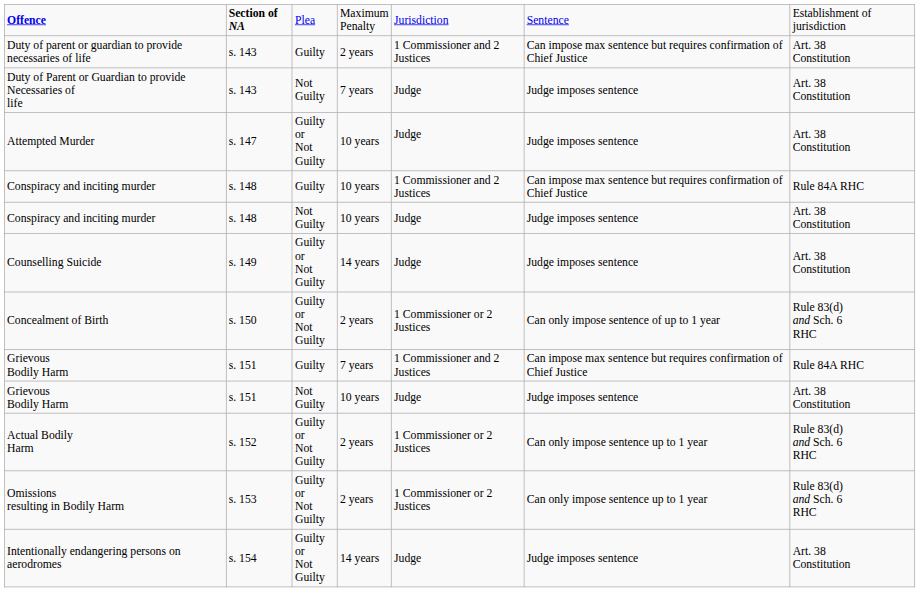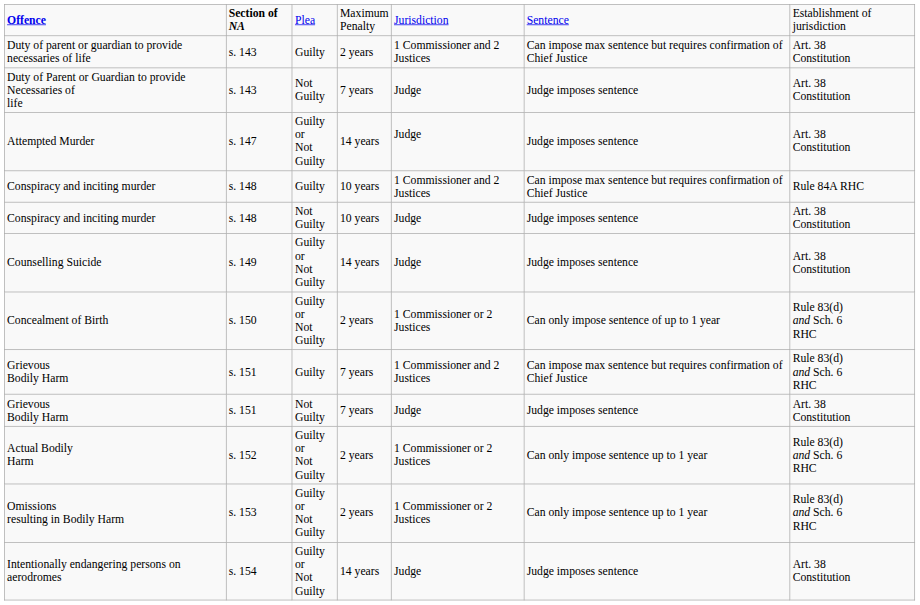 <table class="wikitable sortable mw-collapsible mw-collapsed">
 <tr>
 <td><strong><a href='#'>Offence</a></strong></td>
 <td><strong>Section of <em>NA<strong><em></td>
 <td></strong><a href='#'>Plea</a><strong></td>
 <td></strong>Maximum<strong><br></strong>Penalty<strong></td>
 <td></strong><a href='#'>Jurisdiction</a><strong></td>
 <td></strong><a href='#'>Sentence</a><strong></td>
 <td></strong>Establishment of jurisdiction<strong></td>
 </tr>
 <tr>
 <td>Duty of parent or guardian to provide necessaries of life</td>
 <td></em>s. 143<em></td>
 <td>Guilty</td>
 <td>2 years</td>
 <td>1 Commissioner and 2 Justices</td>
 <td>Can impose max sentence but requires confirmation of Chief Justice</td>
 <td></em>Art. 38<em><br></em>Constitution<em></td>
 </tr>
 <tr>
 <td>Duty of Parent or Guardian to provide Necessaries of<br>life</td>
 <td></em>s. 143<em></td>
 <td>Not<br>Guilty</td>
 <td>7 years</td>
 <td>Judge</td>
 <td>Judge imposes sentence</td>
 <td></em>Art. 38<em><br></em>Constitution<em></td>
 </tr>
 <tr>
 <td>Attempted Murder</td>
 <td></em>s. 147<em></td>
 <td>Guilty or<br>Not<br>Guilty</td>
-<td>10 years</td>
+<td>14 years</td>
 <td>Judge<br><br></td>
 <td>Judge imposes sentence</td>
 <td></em>Art. 38<em><br></em>Constitution<em></td>
 </tr>
 <tr>
 <td>Conspiracy and inciting murder</td>
 <td></em>s. 148<em></td>
 <td>Guilty</td>
 <td>10 years</td>
 <td>1 Commissioner and 2 Justices</td>
 <td>Can impose max sentence but requires confirmation of Chief Justice</td>
 <td></em>Rule 84A RHC<em></td>
 </tr>
 <tr>
 <td>Conspiracy and inciting murder</td>
 <td></em>s. 148<em></td>
 <td>Not<br>Guilty</td>
 <td>10 years</td>
 <td>Judge</td>
 <td>Judge imposes sentence</td>
 <td></em>Art. 38<em><br></em>Constitution<em></td>
 </tr>
 <tr>
 <td>Counselling Suicide</td>
 <td></em>s. 149<em></td>
 <td>Guilty or<br>Not<br>Guilty</td>
 <td>14 years</td>
 <td>Judge</td>
 <td>Judge imposes sentence</td>
 <td></em>Art. 38<em><br></em>Constitution<em></td>
 </tr>
 <tr>
 <td>Concealment of Birth</td>
 <td></em>s. 150<em></td>
 <td>Guilty or<br>Not<br>Guilty</td>
 <td>2 years</td>
 <td>1 Commissioner or 2 Justices</td>
 <td>Can only impose sentence of up to 1 year</td>
 <td></em>Rule 83(d)<em><br>and </em>Sch. 6<em><br></em>RHC<em></td>
 </tr>
 <tr>
 <td>Grievous<br>Bodily Harm</td>
 <td></em>s. 151<em></td>
 <td>Guilty</td>
 <td>7 years</td>
 <td>1 Commissioner and 2 Justices</td>
 <td>Can impose max sentence but requires confirmation of Chief Justice</td>
-<td></em>Rule 84A RHC<em></td>
+<td></em>Rule 83(d)<em><br>and </em>Sch. 6<em><br></em>RHC<em></td>
 </tr>
 <tr>
 <td>Grievous<br>Bodily Harm</td>
 <td></em>s. 151 <em></td>
 <td>Not<br>Guilty</td>
-<td>10 years</td>
+<td>7 years</td>
 <td>Judge</td>
 <td>Judge imposes sentence</td>
 <td></em>Art. 38<em><br></em>Constitution<em></td>
 </tr>
 <tr>
 <td>Actual Bodily<br>Harm</td>
 <td></em>s. 152<em></td>
 <td>Guilty or<br>Not<br>Guilty</td>
 <td>2 years</td>
 <td>1 Commissioner or 2 Justices</td>
 <td>Can only impose sentence up to 1 year</td>
 <td></em>Rule 83(d)<em><br>and </em>Sch. 6<em><br></em>RHC<em></td>
 </tr>
 <tr>
 <td>Omissions<br>resulting in Bodily Harm</td>
 <td></em>s. 153<em></td>
 <td>Guilty or<br>Not<br>Guilty</td>
 <td>2 years</td>
 <td>1 Commissioner or 2 Justices</td>
 <td>Can only impose sentence up to 1 year</td>
 <td></em>Rule 83(d)<em><br>and </em>Sch. 6<em><br></em>RHC<em></td>
 </tr>
 <tr>
 <td>Intentionally endangering persons on aerodromes</td>
 <td></em>s. 154<em></td>
 <td>Guilty or<br>Not<br>Guilty</td>
 <td>14 years</td>
 <td>Judge</td>
 <td>Judge imposes sentence</td>
 <td></em>Art. 38<em><br></em>Constitution<em></td>
 </tr>
 </table>
